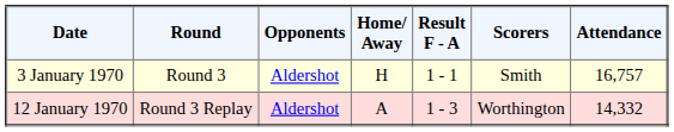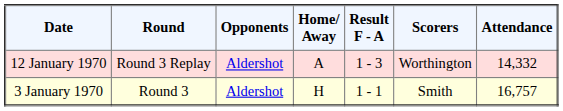 <table border="2" cellpadding="4" style="border-collapse:collapse; text-align:center; font-size:smaller;">
 <tr style="background:#f0f6ff;">
 <th><strong>Date</strong></th>
 <th><strong>Round</strong></th>
 <th><strong>Opponents</strong></th>
 <th><strong>Home/<br>Away</strong></th>
 <th><strong>Result<br>F - A</strong></th>
 <th><strong>Scorers</strong></th>
 <th><strong>Attendance</strong></th>
 </tr>
+<tr bgcolor="#ffdddd">
+<td>12 January 1970</td>
+<td>Round 3 Replay</td>
+<td><a href='#'>Aldershot</a></td>
+<td>A</td>
+<td>1 - 3</td>
+<td>Worthington</td>
+<td>14,332</td>
+</tr>
 <tr bgcolor="#ffffdd">
 <td>3 January 1970</td>
 <td>Round 3</td>
 <td><a href='#'>Aldershot</a></td>
 <td>H</td>
 <td>1 - 1</td>
 <td>Smith</td>
 <td>16,757</td>
 </tr>
-<tr bgcolor="#ffdddd">
-<td>12 January 1970</td>
-<td>Round 3 Replay</td>
-<td><a href='#'>Aldershot</a></td>
-<td>A</td>
-<td>1 - 3</td>
-<td>Worthington</td>
-<td>14,332</td>
-</tr>
 </table>
